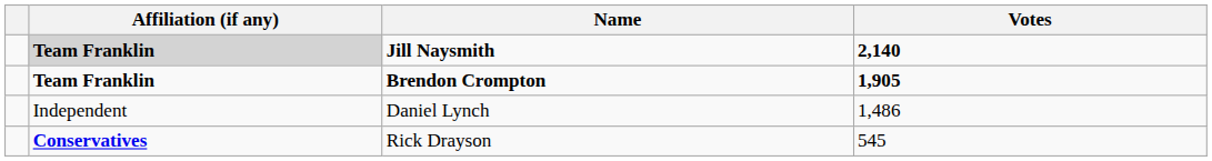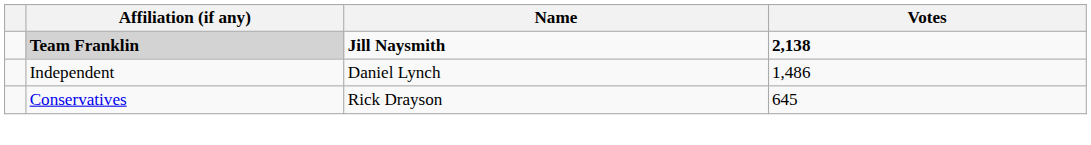 <table class="wikitable" style="width:51%;">
 <tr>
 <th style="width:1%;"></th>
 <th style="width:15%;">Affiliation (if any)</th>
 <th style="width:20%;">Name</th>
 <th style="width:15%;">Votes</th>
 </tr>
 <tr>
 <td bgcolor=></td>
 <td style="background: lightgrey;"><strong>Team Franklin</strong></td>
 <td><strong>Jill Naysmith</strong></td>
-<td><strong>2,140</strong></td>
-</tr>
-<tr>
-<td bgcolor=></td>
-<td><strong>Team Franklin</strong></td>
-<td><strong>Brendon Crompton</strong></td>
-<td><strong>1,905</strong></td>
+<td><strong>2,138</strong></td>
 </tr>
 <tr>
 <td bgcolor=></td>
 <td>Independent</td>
 <td>Daniel Lynch</td>
 <td>1,486</td>
 </tr>
 <tr>
 <td bgcolor=></td>
-<td><strong><a href='#'>Conservatives</a></strong></td>
+<td><a href='#'>Conservatives</a></td>
 <td>Rick Drayson</td>
-<td>545</td>
+<td>645</td>
 </tr>
 </table>
